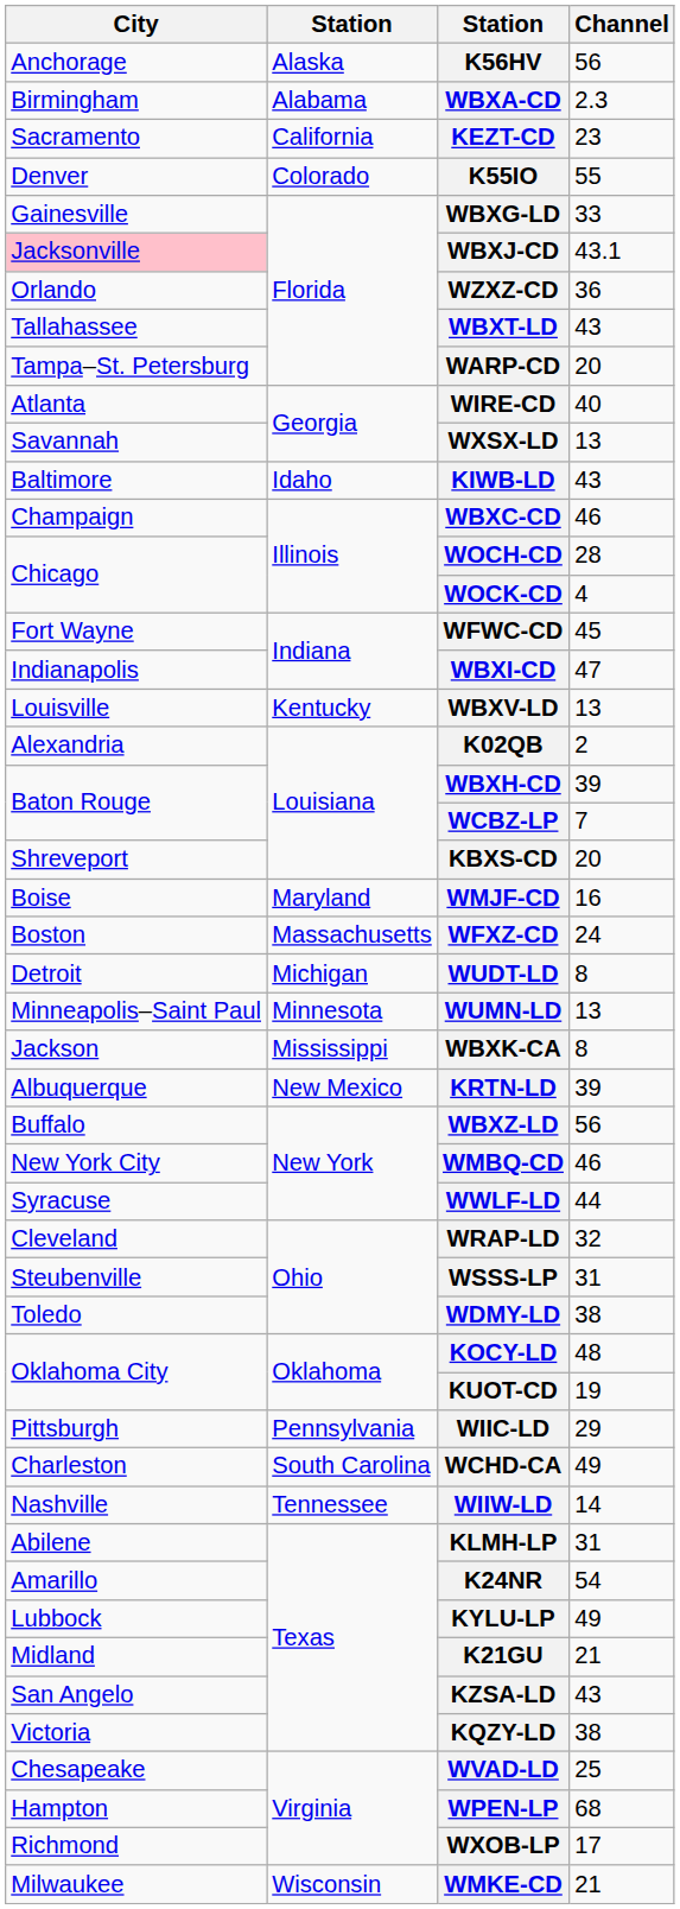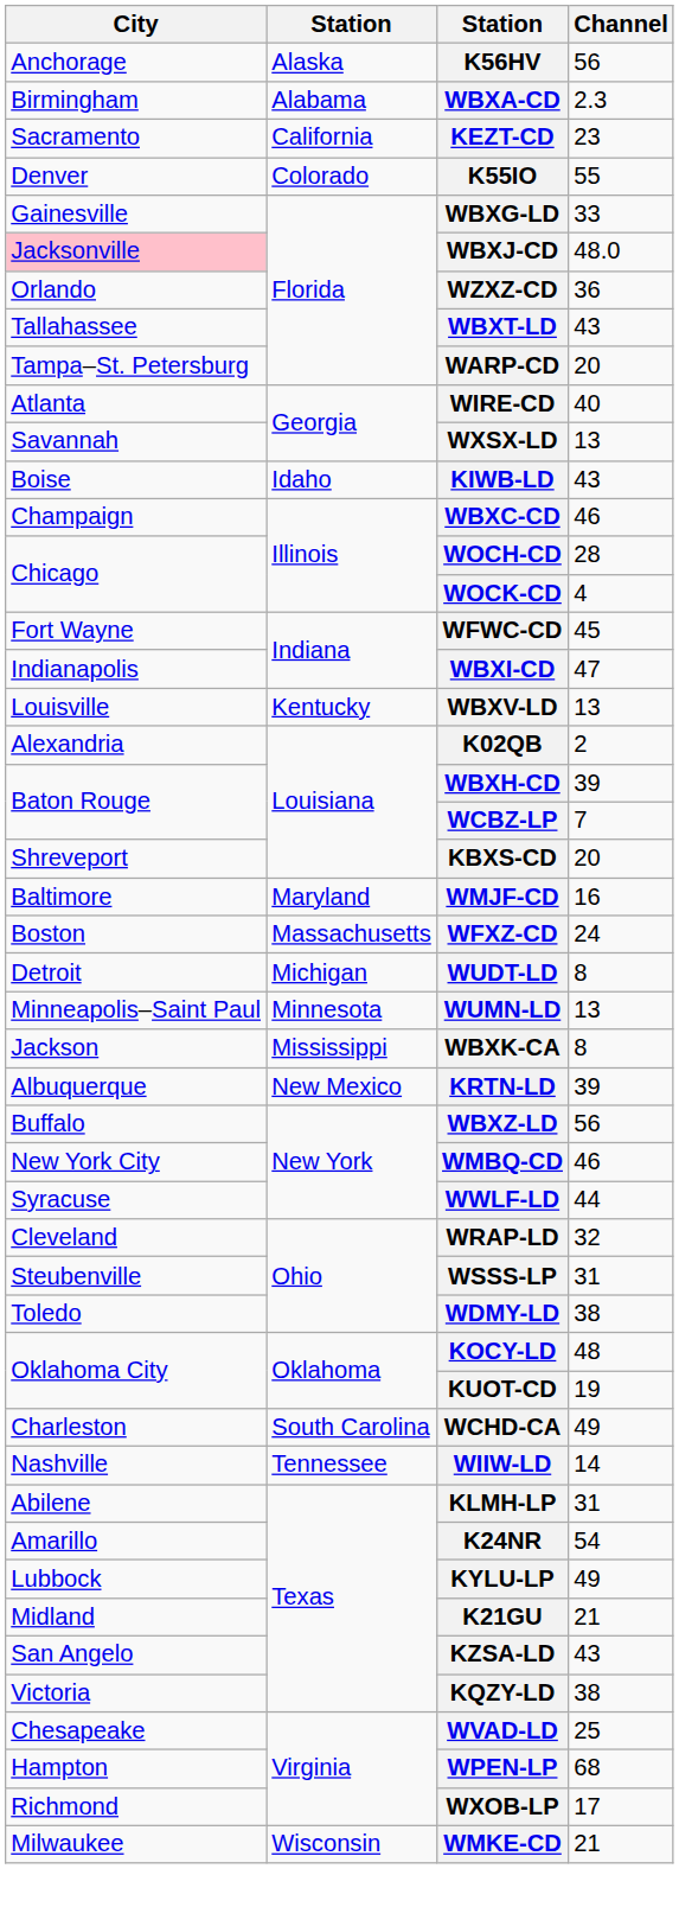 <table class="wikitable sortable">
 <tr>
 <th>City</th>
 <th>Station</th>
 <th>Station</th>
 <th>Channel</th>
 </tr>
 <tr>
 <td><a href='#'>Anchorage</a></td>
 <td><a href='#'>Alaska</a></td>
 <th scope="row">K56HV</th>
 <td>56</td>
 </tr>
 <tr>
 <td><a href='#'>Birmingham</a></td>
 <td><a href='#'>Alabama</a></td>
 <th scope="row"><a href='#'>WBXA-CD</a></th>
 <td>2.3</td>
 </tr>
 <tr>
 <td><a href='#'>Sacramento</a></td>
 <td><a href='#'>California</a></td>
 <th scope="row"><a href='#'>KEZT-CD</a></th>
 <td>23</td>
 </tr>
 <tr>
 <td><a href='#'>Denver</a></td>
 <td><a href='#'>Colorado</a></td>
 <th scope="row">K55IO</th>
 <td>55</td>
 </tr>
 <tr>
 <td><a href='#'>Gainesville</a></td>
 <td rowspan="5"><a href='#'>Florida</a></td>
 <th scope="row">WBXG-LD</th>
 <td>33</td>
 </tr>
 <tr>
 <td style="background: pink;"><a href='#'>Jacksonville</a></td>
 <th scope="row">WBXJ-CD</th>
-<td>43.1</td>
+<td>48.0</td>
 </tr>
 <tr>
 <td><a href='#'>Orlando</a></td>
 <th scope="row">WZXZ-CD</th>
 <td>36</td>
 </tr>
 <tr>
 <td><a href='#'>Tallahassee</a></td>
 <th scope="row"><a href='#'>WBXT-LD</a></th>
 <td>43</td>
 </tr>
 <tr>
 <td><a href='#'>Tampa</a>–<a href='#'>St. Petersburg</a></td>
 <th scope="row">WARP-CD</th>
 <td>20</td>
 </tr>
 <tr>
 <td><a href='#'>Atlanta</a></td>
 <td rowspan="2"><a href='#'>Georgia</a></td>
 <th scope="row">WIRE-CD</th>
 <td>40</td>
 </tr>
 <tr>
 <td><a href='#'>Savannah</a></td>
 <th scope="row">WXSX-LD</th>
 <td>13</td>
 </tr>
 <tr>
-<td><a href='#'>Baltimore</a></td>
+<td><a href='#'>Boise</a></td>
 <td><a href='#'>Idaho</a></td>
 <th scope="row"><a href='#'>KIWB-LD</a></th>
 <td>43</td>
 </tr>
 <tr>
 <td><a href='#'>Champaign</a></td>
 <td rowspan="3"><a href='#'>Illinois</a></td>
 <th scope="row"><a href='#'>WBXC-CD</a></th>
 <td>46</td>
 </tr>
 <tr>
 <td rowspan="2"><a href='#'>Chicago</a></td>
 <th scope="row"><a href='#'>WOCH-CD</a></th>
 <td>28</td>
 </tr>
 <tr>
 <th scope="row"><a href='#'>WOCK-CD</a></th>
 <td>4</td>
 </tr>
 <tr>
 <td><a href='#'>Fort Wayne</a></td>
 <td rowspan="2"><a href='#'>Indiana</a></td>
 <th scope="row">WFWC-CD</th>
 <td>45</td>
 </tr>
 <tr>
 <td><a href='#'>Indianapolis</a></td>
 <th scope="row"><a href='#'>WBXI-CD</a></th>
 <td>47</td>
 </tr>
 <tr>
 <td><a href='#'>Louisville</a></td>
 <td><a href='#'>Kentucky</a></td>
 <th scope="row">WBXV-LD</th>
 <td>13</td>
 </tr>
 <tr>
 <td><a href='#'>Alexandria</a></td>
 <td rowspan="4"><a href='#'>Louisiana</a></td>
 <th scope="row">K02QB</th>
 <td>2</td>
 </tr>
 <tr>
 <td rowspan="2"><a href='#'>Baton Rouge</a></td>
 <th scope="row"><a href='#'>WBXH-CD</a></th>
 <td>39</td>
 </tr>
 <tr>
 <th scope="row"><a href='#'>WCBZ-LP</a></th>
 <td>7</td>
 </tr>
 <tr>
 <td><a href='#'>Shreveport</a></td>
 <th scope="row">KBXS-CD</th>
 <td>20</td>
 </tr>
 <tr>
-<td><a href='#'>Boise</a></td>
+<td><a href='#'>Baltimore</a></td>
 <td><a href='#'>Maryland</a></td>
 <th scope="row"><a href='#'>WMJF-CD</a></th>
 <td>16</td>
 </tr>
 <tr>
 <td><a href='#'>Boston</a></td>
 <td><a href='#'>Massachusetts</a></td>
 <th scope="row"><a href='#'>WFXZ-CD</a></th>
 <td>24</td>
 </tr>
 <tr>
 <td><a href='#'>Detroit</a></td>
 <td><a href='#'>Michigan</a></td>
 <th scope="row"><a href='#'>WUDT-LD</a></th>
 <td>8</td>
 </tr>
 <tr>
 <td><a href='#'>Minneapolis</a>–<a href='#'>Saint Paul</a></td>
 <td><a href='#'>Minnesota</a></td>
 <th scope="row"><a href='#'>WUMN-LD</a></th>
 <td>13</td>
 </tr>
 <tr>
 <td><a href='#'>Jackson</a></td>
 <td><a href='#'>Mississippi</a></td>
 <th scope="row">WBXK-CA</th>
 <td>8</td>
 </tr>
 <tr>
 <td><a href='#'>Albuquerque</a></td>
 <td><a href='#'>New Mexico</a></td>
 <th scope="row"><a href='#'>KRTN-LD</a></th>
 <td>39</td>
 </tr>
 <tr>
 <td><a href='#'>Buffalo</a></td>
 <td rowspan="3"><a href='#'>New York</a></td>
 <th scope="row"><a href='#'>WBXZ-LD</a></th>
 <td>56</td>
 </tr>
 <tr>
 <td><a href='#'>New York City</a></td>
 <th scope="row"><a href='#'>WMBQ-CD</a></th>
 <td>46</td>
 </tr>
 <tr>
 <td><a href='#'>Syracuse</a></td>
 <th scope="row"><a href='#'>WWLF-LD</a></th>
 <td>44</td>
 </tr>
 <tr>
 <td><a href='#'>Cleveland</a></td>
 <td rowspan="3"><a href='#'>Ohio</a></td>
 <th scope="row">WRAP-LD</th>
 <td>32</td>
 </tr>
 <tr>
 <td><a href='#'>Steubenville</a></td>
 <th scope="row">WSSS-LP</th>
 <td>31</td>
 </tr>
 <tr>
 <td><a href='#'>Toledo</a></td>
 <th scope="row"><a href='#'>WDMY-LD</a></th>
 <td>38</td>
 </tr>
 <tr>
 <td rowspan="2"><a href='#'>Oklahoma City</a></td>
 <td rowspan="2"><a href='#'>Oklahoma</a></td>
 <th scope="row"><a href='#'>KOCY-LD</a></th>
 <td>48</td>
 </tr>
 <tr>
 <th scope="row">KUOT-CD</th>
 <td>19</td>
 </tr>
 <tr>
-<td><a href='#'>Pittsburgh</a></td>
-<td><a href='#'>Pennsylvania</a></td>
-<th scope="row">WIIC-LD</th>
-<td>29</td>
-</tr>
-<tr>
 <td><a href='#'>Charleston</a></td>
 <td><a href='#'>South Carolina</a></td>
 <th scope="row">WCHD-CA</th>
 <td>49</td>
 </tr>
 <tr>
 <td><a href='#'>Nashville</a></td>
 <td><a href='#'>Tennessee</a></td>
 <th scope="row"><a href='#'>WIIW-LD</a></th>
 <td>14</td>
 </tr>
 <tr>
 <td><a href='#'>Abilene</a></td>
 <td rowspan="6"><a href='#'>Texas</a></td>
 <th scope="row">KLMH-LP</th>
 <td>31</td>
 </tr>
 <tr>
 <td><a href='#'>Amarillo</a></td>
 <th scope="row">K24NR</th>
 <td>54</td>
 </tr>
 <tr>
 <td><a href='#'>Lubbock</a></td>
 <th scope="row">KYLU-LP</th>
 <td>49</td>
 </tr>
 <tr>
 <td><a href='#'>Midland</a></td>
 <th scope="row">K21GU</th>
 <td>21</td>
 </tr>
 <tr>
 <td><a href='#'>San Angelo</a></td>
 <th scope="row">KZSA-LD</th>
 <td>43</td>
 </tr>
 <tr>
 <td><a href='#'>Victoria</a></td>
 <th scope="row">KQZY-LD</th>
 <td>38</td>
 </tr>
 <tr>
 <td><a href='#'>Chesapeake</a></td>
 <td rowspan="3"><a href='#'>Virginia</a></td>
 <th scope="row"><a href='#'>WVAD-LD</a></th>
 <td>25</td>
 </tr>
 <tr>
 <td><a href='#'>Hampton</a></td>
 <th scope="row"><a href='#'>WPEN-LP</a></th>
 <td>68</td>
 </tr>
 <tr>
 <td><a href='#'>Richmond</a></td>
 <th scope="row">WXOB-LP</th>
 <td>17</td>
 </tr>
 <tr>
 <td><a href='#'>Milwaukee</a></td>
 <td><a href='#'>Wisconsin</a></td>
 <th scope="row"><a href='#'>WMKE-CD</a></th>
 <td>21</td>
 </tr>
 </table>
